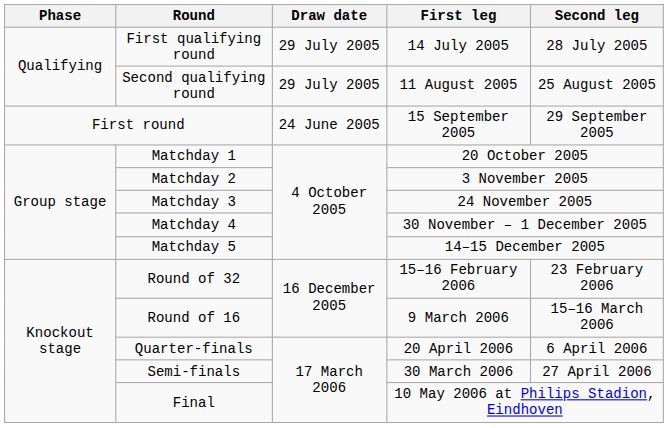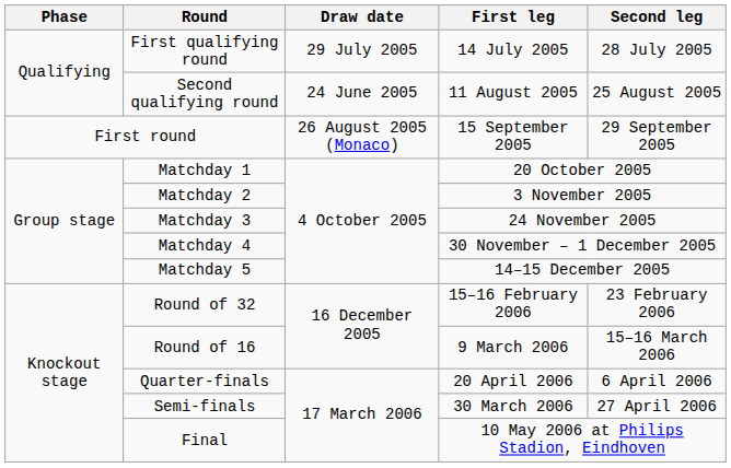 <table class="wikitable" style="text-align:center">
 <tr>
 <th>Phase</th>
 <th>Round</th>
 <th>Draw date</th>
 <th>First leg</th>
 <th>Second leg</th>
 </tr>
 <tr>
 <td rowspan="2">Qualifying</td>
 <td>First qualifying round</td>
 <td>29 July 2005</td>
 <td>14 July 2005</td>
 <td>28 July 2005</td>
 </tr>
 <tr>
 <td>Second qualifying round</td>
-<td>29 July 2005</td>
+<td>24 June 2005</td>
 <td>11 August 2005</td>
 <td>25 August 2005</td>
 </tr>
 <tr>
 <td colspan="2">First round</td>
-<td>24 June 2005</td>
+<td>26 August 2005 (<a href='#'>Monaco</a>)</td>
 <td>15 September 2005</td>
 <td>29 September 2005</td>
 </tr>
 <tr>
 <td rowspan="5">Group stage</td>
 <td>Matchday 1</td>
 <td rowspan="5">4 October 2005</td>
 <td colspan="2">20 October 2005</td>
 </tr>
 <tr>
 <td>Matchday 2</td>
 <td colspan="2">3 November 2005</td>
 </tr>
 <tr>
 <td>Matchday 3</td>
 <td colspan="2">24 November 2005</td>
 </tr>
 <tr>
 <td>Matchday 4</td>
 <td colspan="2">30 November – 1 December 2005</td>
 </tr>
 <tr>
 <td>Matchday 5</td>
 <td colspan="2">14–15 December 2005</td>
 </tr>
 <tr>
 <td rowspan="5">Knockout stage</td>
 <td>Round of 32</td>
 <td rowspan="2">16 December 2005</td>
 <td>15–16 February 2006</td>
 <td>23 February 2006</td>
 </tr>
 <tr>
 <td>Round of 16</td>
 <td>9 March 2006</td>
 <td>15–16 March 2006</td>
 </tr>
 <tr>
 <td>Quarter-finals</td>
 <td rowspan="3">17 March 2006</td>
 <td>20 April 2006</td>
 <td>6 April 2006</td>
 </tr>
 <tr>
 <td>Semi-finals</td>
 <td>30 March 2006</td>
 <td>27 April 2006</td>
 </tr>
 <tr>
 <td>Final</td>
 <td colspan="2">10 May 2006 at <a href='#'>Philips Stadion</a>, <a href='#'>Eindhoven</a></td>
 </tr>
 </table>
